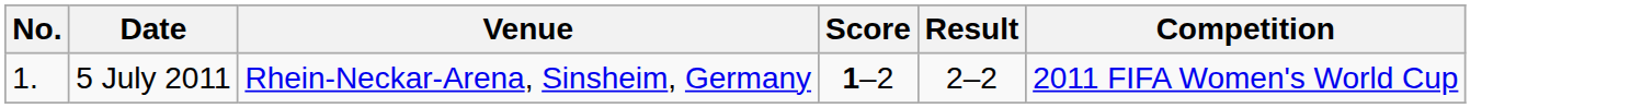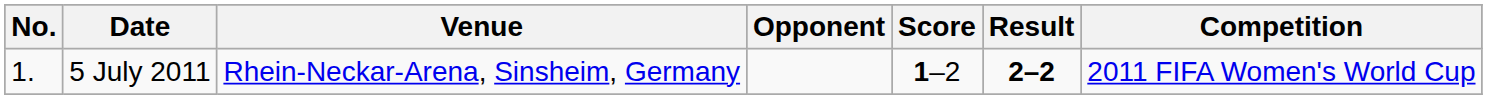 <table class="wikitable">
 <tr>
 <th>No.</th>
 <th>Date</th>
 <th>Venue</th>
+<th>Opponent</th>
 <th>Score</th>
 <th>Result</th>
 <th>Competition</th>
 </tr>
 <tr>
 <td>1.</td>
 <td>5 July 2011</td>
 <td><a href='#'>Rhein-Neckar-Arena</a>, <a href='#'>Sinsheim</a>, <a href='#'>Germany</a></td>
+<td></td>
 <td align=center><strong>1</strong>–2</td>
-<td align=center>2–2</td>
+<td align=center><strong>2–2</strong></td>
 <td><a href='#'>2011 FIFA Women's World Cup</a></td>
 </tr>
 </table>
